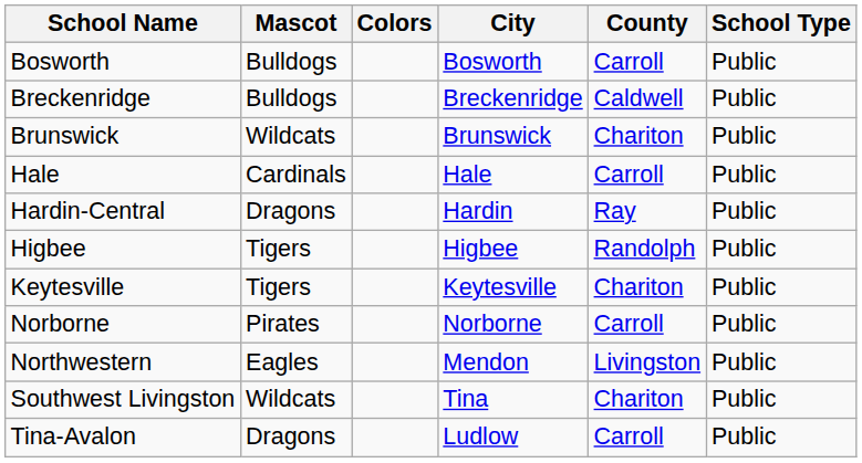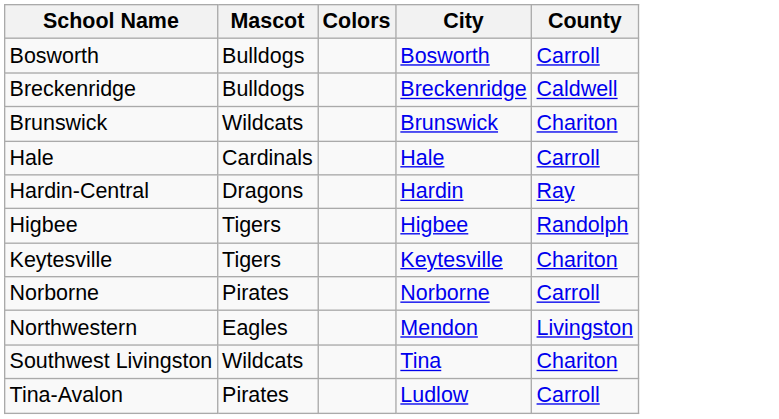 <table class="wikitable">
 <tr>
 <th>School Name</th>
 <th>Mascot</th>
 <th>Colors</th>
 <th>City</th>
 <th>County</th>
-<th>School Type</th>
 </tr>
 <tr>
 <td>Bosworth</td>
 <td>Bulldogs</td>
 <td> </td>
 <td><a href='#'>Bosworth</a></td>
 <td><a href='#'>Carroll</a></td>
-<td>Public</td>
 </tr>
 <tr>
 <td>Breckenridge</td>
 <td>Bulldogs</td>
 <td> </td>
 <td><a href='#'>Breckenridge</a></td>
 <td><a href='#'>Caldwell</a></td>
-<td>Public</td>
 </tr>
 <tr>
 <td>Brunswick</td>
 <td>Wildcats</td>
 <td> </td>
 <td><a href='#'>Brunswick</a></td>
 <td><a href='#'>Chariton</a></td>
-<td>Public</td>
 </tr>
 <tr>
 <td>Hale</td>
 <td>Cardinals</td>
 <td> </td>
 <td><a href='#'>Hale</a></td>
 <td><a href='#'>Carroll</a></td>
-<td>Public</td>
 </tr>
 <tr>
 <td>Hardin-Central</td>
 <td>Dragons</td>
 <td> </td>
 <td><a href='#'>Hardin</a></td>
 <td><a href='#'>Ray</a></td>
-<td>Public</td>
 </tr>
 <tr>
 <td>Higbee</td>
 <td>Tigers</td>
 <td> </td>
 <td><a href='#'>Higbee</a></td>
 <td><a href='#'>Randolph</a></td>
-<td>Public</td>
 </tr>
 <tr>
 <td>Keytesville</td>
 <td>Tigers</td>
 <td> </td>
 <td><a href='#'>Keytesville</a></td>
 <td><a href='#'>Chariton</a></td>
-<td>Public</td>
 </tr>
 <tr>
 <td>Norborne</td>
 <td>Pirates</td>
 <td> </td>
 <td><a href='#'>Norborne</a></td>
 <td><a href='#'>Carroll</a></td>
-<td>Public</td>
 </tr>
 <tr>
 <td>Northwestern</td>
 <td>Eagles</td>
 <td> </td>
 <td><a href='#'>Mendon</a></td>
 <td><a href='#'>Livingston</a></td>
-<td>Public</td>
 </tr>
 <tr>
 <td>Southwest Livingston</td>
 <td>Wildcats</td>
 <td> </td>
 <td><a href='#'>Tina</a></td>
 <td><a href='#'>Chariton</a></td>
-<td>Public</td>
 </tr>
 <tr>
 <td>Tina-Avalon</td>
-<td>Dragons</td>
+<td>Pirates</td>
 <td> </td>
 <td><a href='#'>Ludlow</a></td>
 <td><a href='#'>Carroll</a></td>
-<td>Public</td>
 </tr>
 </table>
